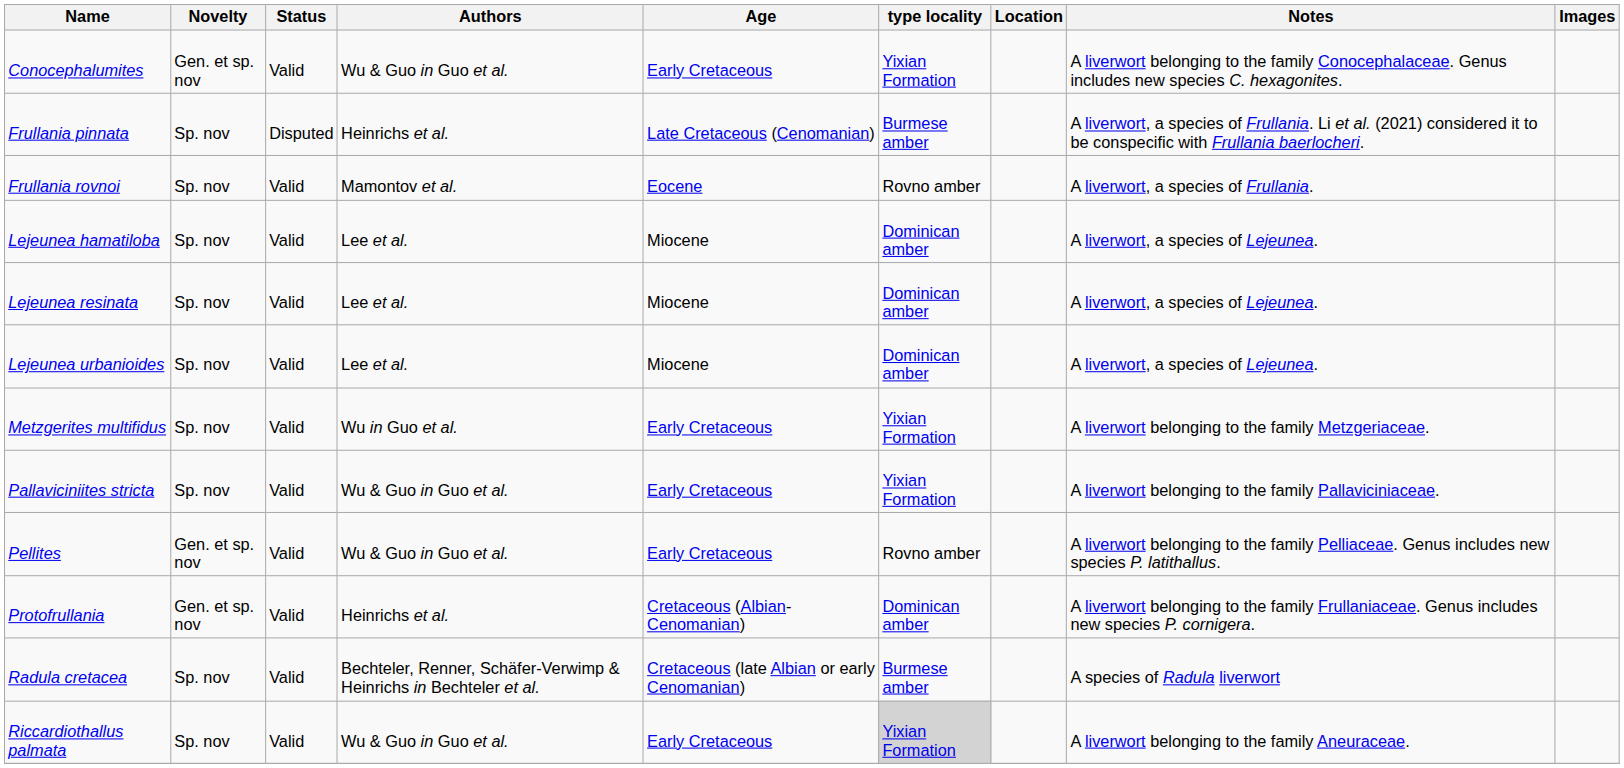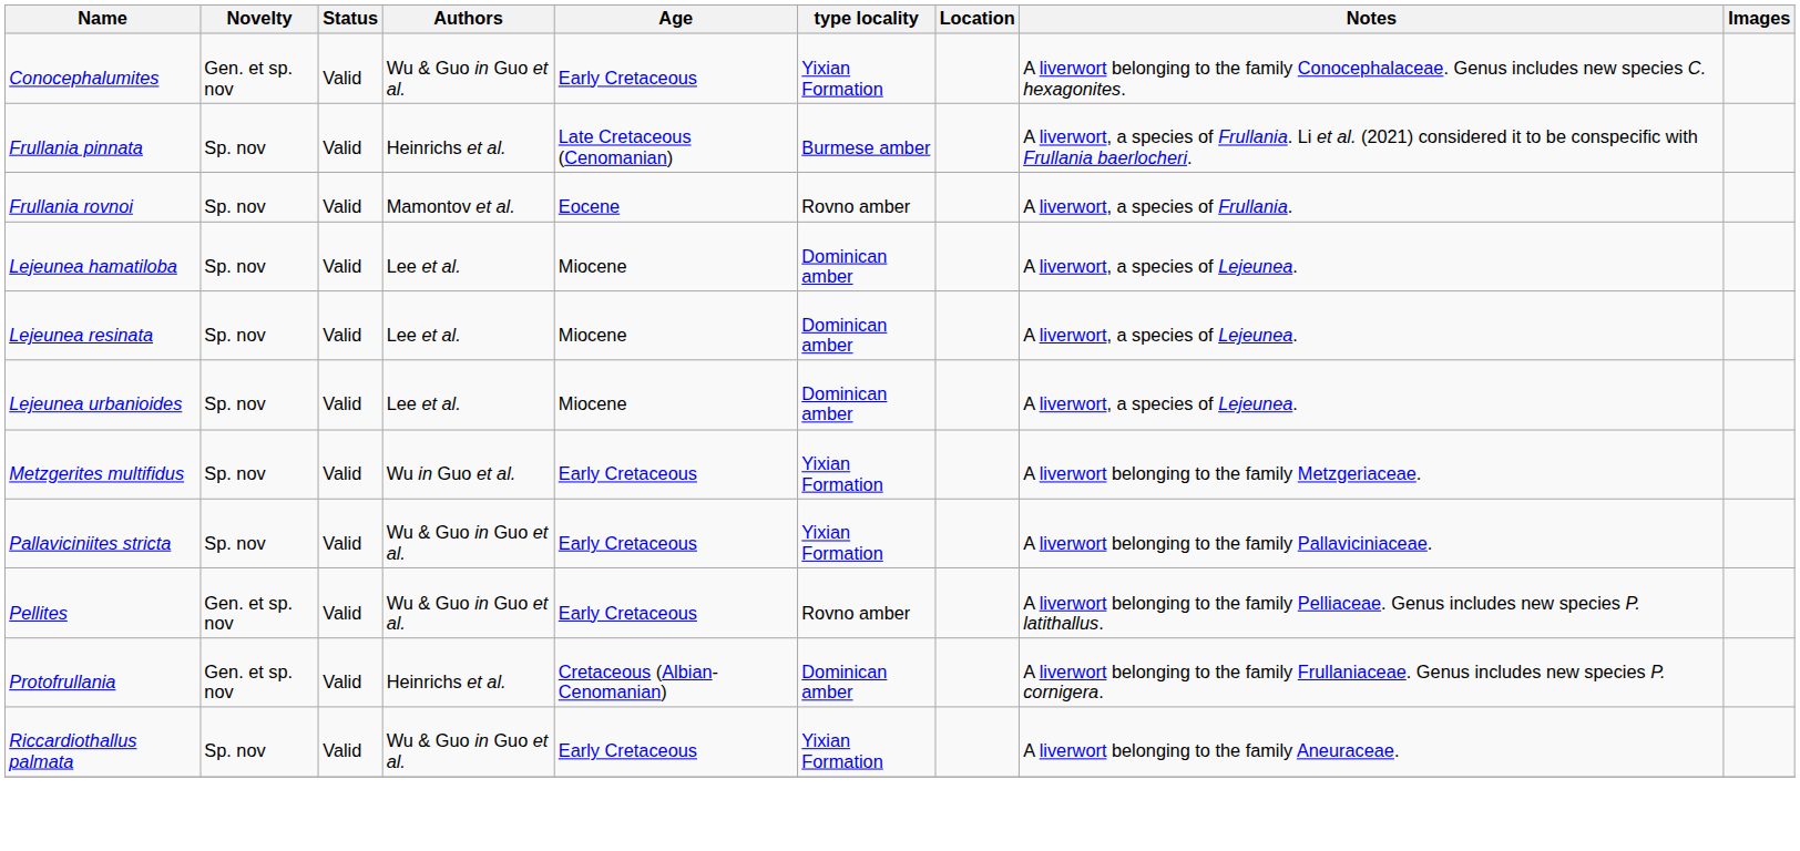 <table class="wikitable sortable" align="center" width="100%">
 <tr>
 <th>Name</th>
 <th>Novelty</th>
 <th>Status</th>
 <th>Authors</th>
 <th>Age</th>
 <th>type locality</th>
 <th>Location</th>
 <th>Notes</th>
 <th>Images</th>
 </tr>
 <tr>
 <td><br><em><a href='#'>Conocephalumites</a></em></td>
 <td><br>Gen. et sp. nov</td>
 <td><br>Valid</td>
 <td><br>Wu & Guo <em>in</em> Guo <em>et al.</em></td>
 <td><br><a href='#'>Early Cretaceous</a></td>
 <td><br><a href='#'>Yixian Formation</a></td>
 <td><br></td>
 <td><br>A <a href='#'>liverwort</a> belonging to the family <a href='#'>Conocephalaceae</a>. Genus includes new species <em>C. hexagonites</em>.</td>
 <td></td>
 </tr>
 <tr>
 <td><br><em><a href='#'>Frullania pinnata</a></em></td>
 <td><br>Sp. nov</td>
-<td><br>Disputed</td>
+<td><br>Valid</td>
 <td><br>Heinrichs <em>et al.</em></td>
 <td><br><a href='#'>Late Cretaceous</a> (<a href='#'>Cenomanian</a>)</td>
 <td><br><a href='#'>Burmese amber</a></td>
 <td><br></td>
 <td><br>A <a href='#'>liverwort</a>, a species of <em><a href='#'>Frullania</a></em>. Li <em>et al.</em> (2021) considered it to be conspecific with <em><a href='#'>Frullania baerlocheri</a></em>.</td>
 <td></td>
 </tr>
 <tr>
 <td><br><em><a href='#'>Frullania rovnoi</a></em></td>
 <td><br>Sp. nov</td>
 <td><br>Valid</td>
 <td><br>Mamontov <em>et al.</em></td>
 <td><br><a href='#'>Eocene</a></td>
 <td><br>Rovno amber</td>
 <td><br></td>
 <td><br>A <a href='#'>liverwort</a>, a species of <em><a href='#'>Frullania</a></em>.</td>
 <td></td>
 </tr>
 <tr>
 <td><br><em><a href='#'>Lejeunea hamatiloba</a></em></td>
 <td><br>Sp. nov</td>
 <td><br>Valid</td>
 <td><br>Lee <em>et al.</em></td>
 <td><br>Miocene</td>
 <td><br><a href='#'>Dominican amber</a></td>
 <td><br></td>
 <td><br>A <a href='#'>liverwort</a>, a species of <em><a href='#'>Lejeunea</a></em>.</td>
 <td></td>
 </tr>
 <tr>
 <td><br><em><a href='#'>Lejeunea resinata</a></em></td>
 <td><br>Sp. nov</td>
 <td><br>Valid</td>
 <td><br>Lee <em>et al.</em></td>
 <td><br>Miocene</td>
 <td><br><a href='#'>Dominican amber</a></td>
 <td><br></td>
 <td><br>A <a href='#'>liverwort</a>, a species of <em><a href='#'>Lejeunea</a></em>.</td>
 <td></td>
 </tr>
 <tr>
 <td><br><em><a href='#'>Lejeunea urbanioides</a></em></td>
 <td><br>Sp. nov</td>
 <td><br>Valid</td>
 <td><br>Lee <em>et al.</em></td>
 <td><br>Miocene</td>
 <td><br><a href='#'>Dominican amber</a></td>
 <td><br></td>
 <td><br>A <a href='#'>liverwort</a>, a species of <em><a href='#'>Lejeunea</a></em>.</td>
 <td></td>
 </tr>
 <tr>
 <td><br><em><a href='#'>Metzgerites multifidus</a></em></td>
 <td><br>Sp. nov</td>
 <td><br>Valid</td>
 <td><br>Wu <em>in</em> Guo <em>et al.</em></td>
 <td><br><a href='#'>Early Cretaceous</a></td>
 <td><br><a href='#'>Yixian Formation</a></td>
 <td><br></td>
 <td><br>A <a href='#'>liverwort</a> belonging to the family <a href='#'>Metzgeriaceae</a>.</td>
 <td></td>
 </tr>
 <tr>
 <td><br><em><a href='#'>Pallaviciniites stricta</a></em></td>
 <td><br>Sp. nov</td>
 <td><br>Valid</td>
 <td><br>Wu & Guo <em>in</em> Guo <em>et al.</em></td>
 <td><br><a href='#'>Early Cretaceous</a></td>
 <td><br><a href='#'>Yixian Formation</a></td>
 <td><br></td>
 <td><br>A <a href='#'>liverwort</a> belonging to the family <a href='#'>Pallaviciniaceae</a>.</td>
 <td></td>
 </tr>
 <tr>
 <td><br><em><a href='#'>Pellites</a></em></td>
 <td><br>Gen. et sp. nov</td>
 <td><br>Valid</td>
 <td><br>Wu & Guo <em>in</em> Guo <em>et al.</em></td>
 <td><br><a href='#'>Early Cretaceous</a></td>
 <td><br>Rovno amber</td>
 <td><br></td>
 <td><br>A <a href='#'>liverwort</a> belonging to the family <a href='#'>Pelliaceae</a>. Genus includes new species <em>P. latithallus</em>.</td>
 <td></td>
 </tr>
 <tr>
 <td><br><em><a href='#'>Protofrullania</a></em></td>
 <td><br>Gen. et sp. nov</td>
 <td><br>Valid</td>
 <td><br>Heinrichs <em>et al.</em></td>
 <td><br><a href='#'>Cretaceous</a> (<a href='#'>Albian</a>-<a href='#'>Cenomanian</a>)</td>
 <td><br><a href='#'>Dominican amber</a></td>
 <td><br></td>
 <td><br>A <a href='#'>liverwort</a> belonging to the family <a href='#'>Frullaniaceae</a>. Genus includes new species <em>P. cornigera</em>.</td>
 <td></td>
 </tr>
 <tr>
-<td><br><em><a href='#'>Radula cretacea</a></em></td>
-<td><br>Sp. nov</td>
-<td><br>Valid</td>
-<td><br>Bechteler, Renner, Schäfer-Verwimp & Heinrichs <em>in</em> Bechteler <em>et al.</em></td>
-<td><br><a href='#'>Cretaceous</a> (late <a href='#'>Albian</a> or early <a href='#'>Cenomanian</a>)</td>
-<td><br><a href='#'>Burmese amber</a></td>
-<td><br></td>
-<td><br>A species of <em><a href='#'>Radula</a></em> <a href='#'>liverwort</a></td>
-<td></td>
-</tr>
-<tr>
 <td><br><em><a href='#'>Riccardiothallus palmata</a></em></td>
 <td><br>Sp. nov</td>
 <td><br>Valid</td>
 <td><br>Wu & Guo <em>in</em> Guo <em>et al.</em></td>
 <td><br><a href='#'>Early Cretaceous</a></td>
-<td style="background: lightgrey;"><br><a href='#'>Yixian Formation</a></td>
+<td><br><a href='#'>Yixian Formation</a></td>
 <td><br></td>
 <td><br>A <a href='#'>liverwort</a> belonging to the family <a href='#'>Aneuraceae</a>.</td>
 <td></td>
 </tr>
 <tr>
 </tr>
 </table>
